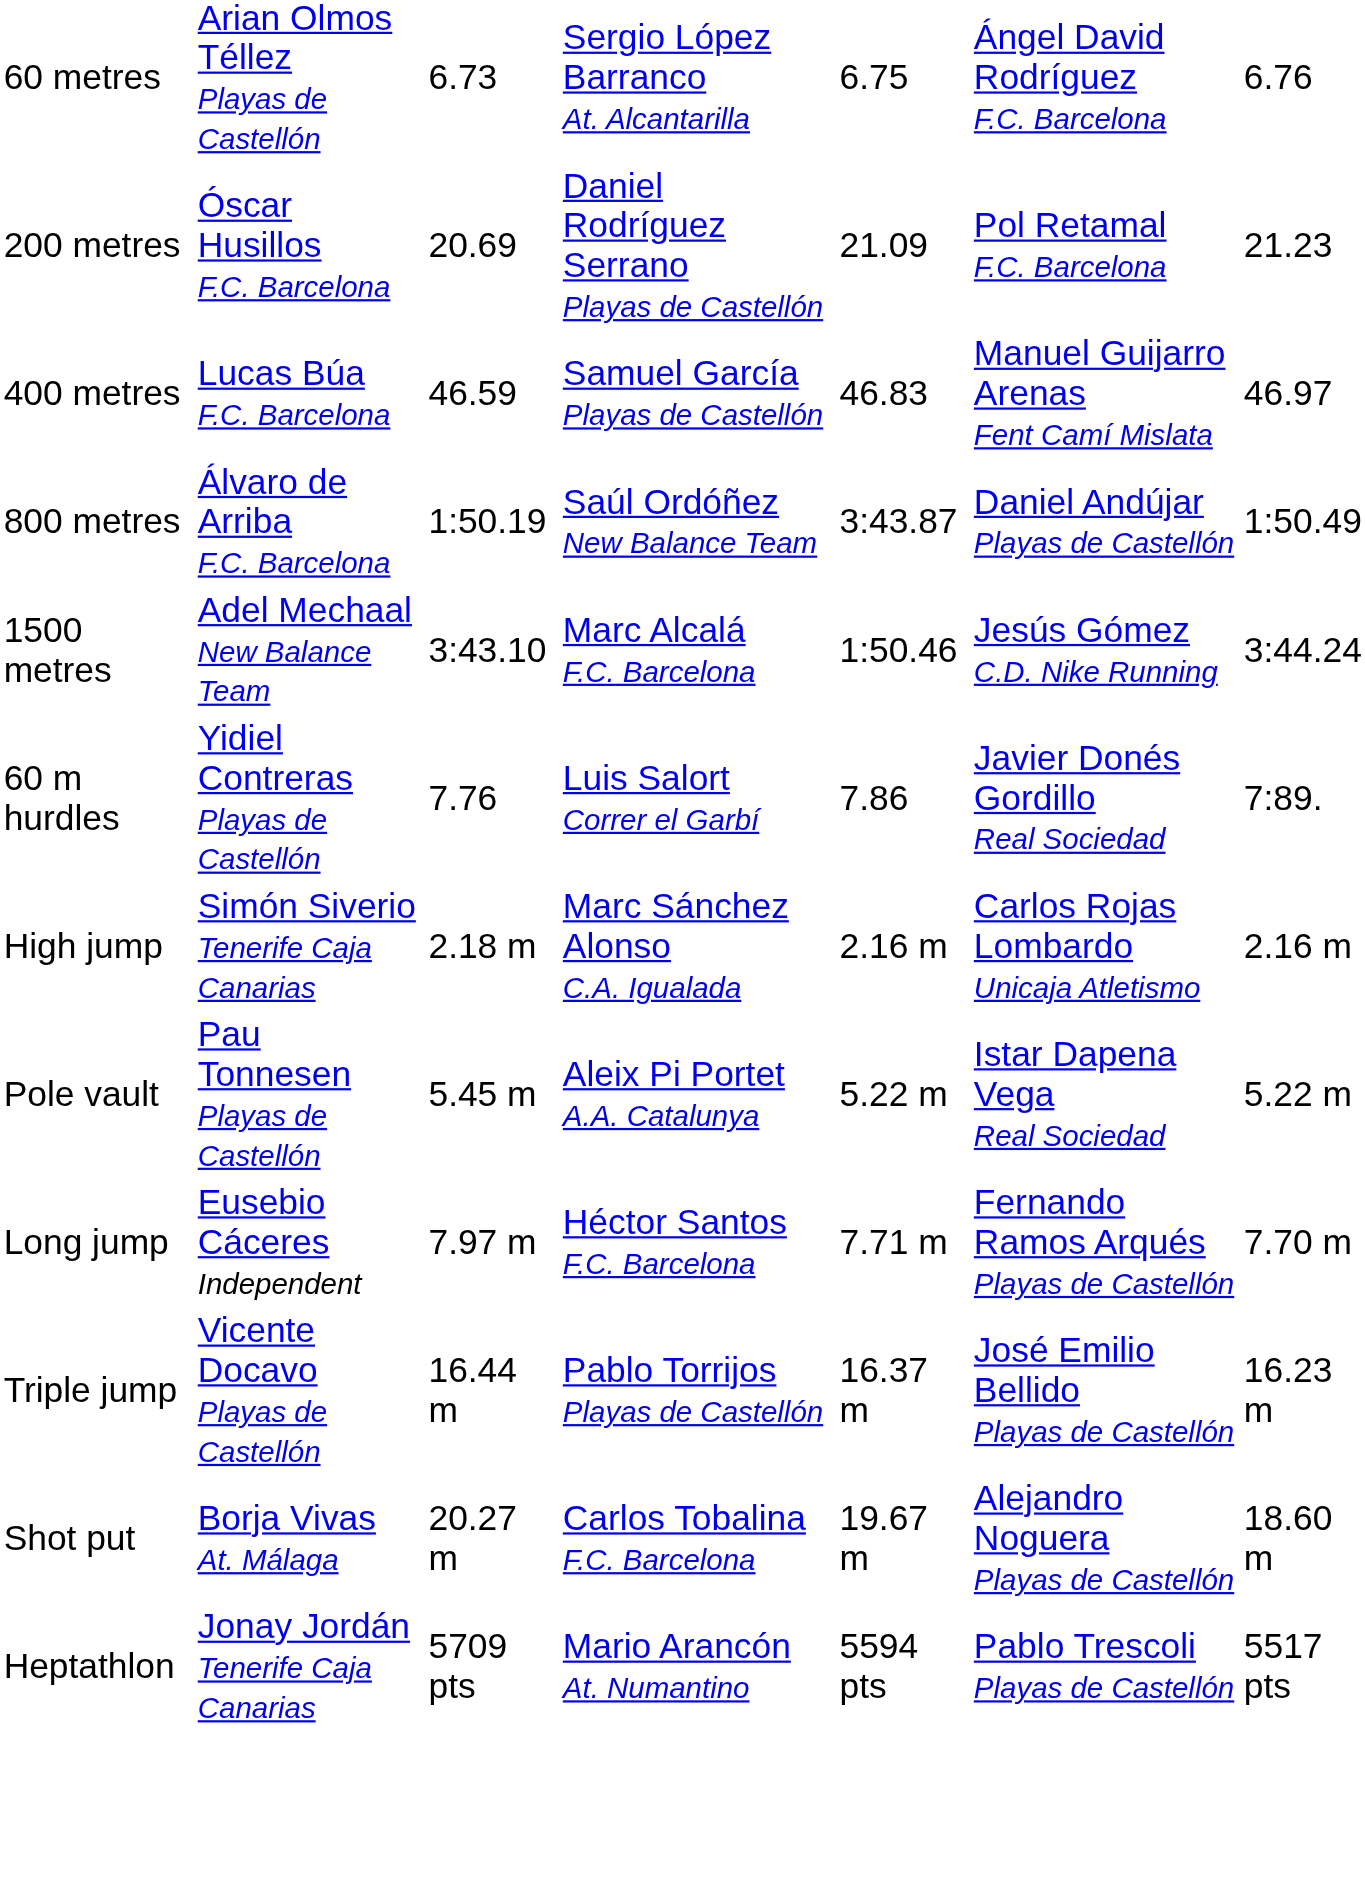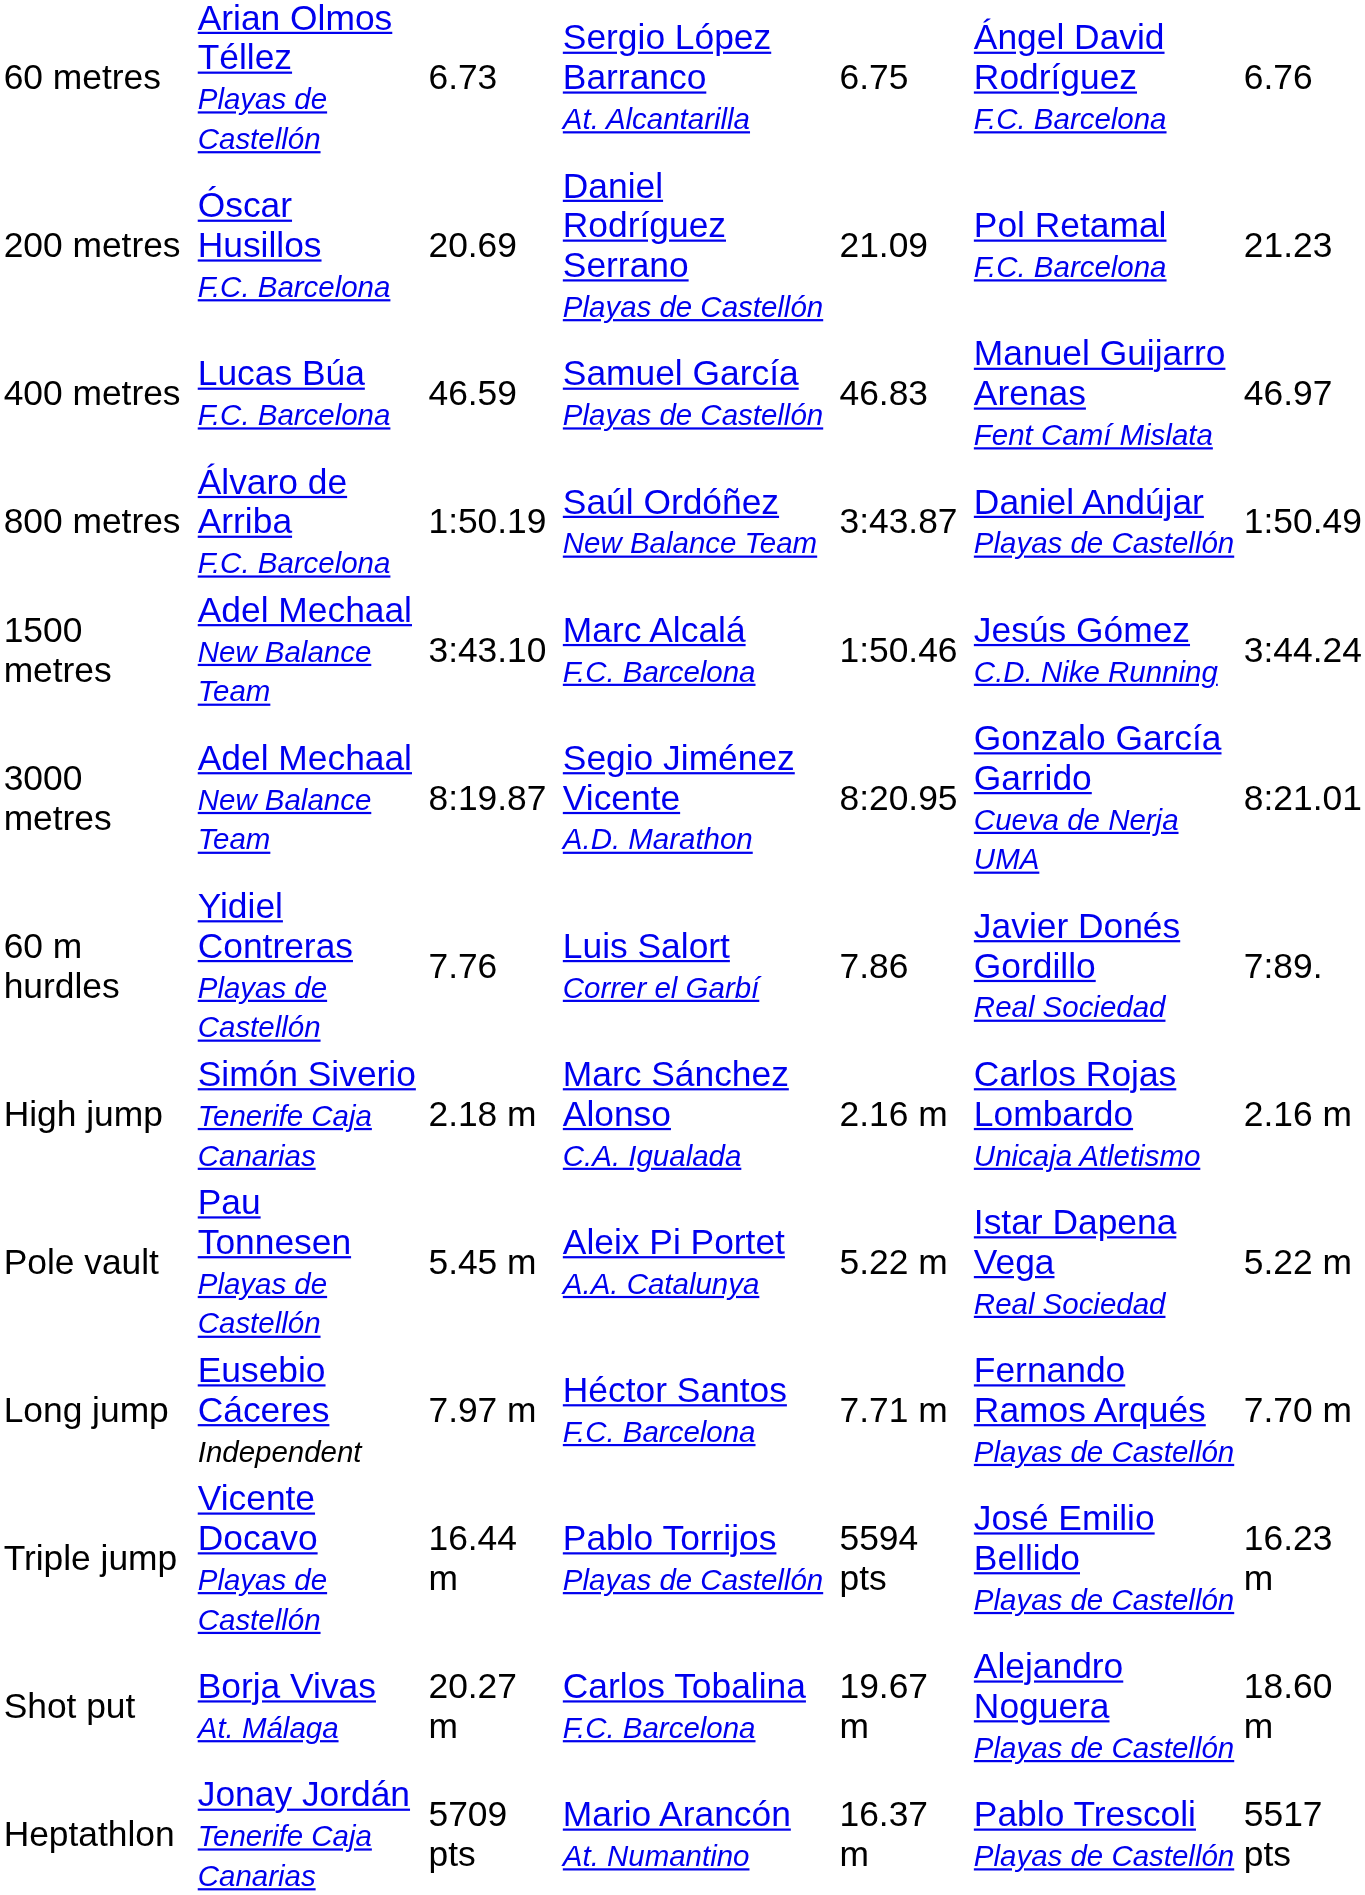 <table>
 <tr>
 <td>60 metres</td>
 <td><a href='#'>Arian Olmos Téllez</a><br><small><a href='#'><em>Playas de Castellón</em></a></small></td>
 <td>6.73</td>
 <td><a href='#'>Sergio López Barranco</a><br><small><em><a href='#'>At. Alcantarilla</a></em></small></td>
 <td>6.75</td>
 <td><a href='#'>Ángel David Rodríguez</a><br><small><a href='#'><em>F.C. Barcelona</em></a></small></td>
 <td>6.76</td>
 </tr>
 <tr>
 <td>200 metres</td>
 <td><a href='#'>Óscar Husillos</a><br><small><a href='#'><em>F.C. Barcelona</em></a></small></td>
 <td>20.69</td>
 <td><a href='#'>Daniel Rodríguez Serrano</a><br><small><a href='#'><em>Playas de Castellón</em></a></small></td>
 <td>21.09</td>
 <td><a href='#'>Pol Retamal</a><br><small><a href='#'><em>F.C. Barcelona</em></a></small></td>
 <td>21.23</td>
 </tr>
 <tr>
 <td>400 metres</td>
 <td><a href='#'>Lucas Búa</a><br><small><a href='#'><em>F.C. Barcelona</em></a></small></td>
 <td>46.59</td>
 <td><a href='#'>Samuel García</a><br><small><a href='#'><em>Playas de Castellón</em></a></small></td>
 <td>46.83</td>
 <td><a href='#'>Manuel Guijarro Arenas</a><br><small><em><a href='#'>Fent Camí Mislata</a></em></small></td>
 <td>46.97</td>
 </tr>
 <tr>
 <td>800 metres</td>
 <td><a href='#'>Álvaro de Arriba</a><br><small><a href='#'><em>F.C. Barcelona</em></a></small></td>
 <td>1:50.19</td>
 <td><a href='#'>Saúl Ordóñez</a><br><small><em><a href='#'>New Balance Team</a></em></small></td>
 <td>3:43.87</td>
 <td><a href='#'>Daniel Andújar</a><br><small><a href='#'><em>Playas de Castellón</em></a></small></td>
 <td>1:50.49</td>
 </tr>
 <tr>
 <td>1500 metres</td>
 <td><a href='#'>Adel Mechaal</a><br><small><em><a href='#'>New Balance Team</a></em></small></td>
 <td>3:43.10</td>
 <td><a href='#'>Marc Alcalá</a><br><small><a href='#'><em>F.C. Barcelona</em></a></small></td>
 <td>1:50.46</td>
 <td><a href='#'>Jesús Gómez</a><br><small><em><a href='#'>C.D. Nike Running</a></em></small></td>
 <td>3:44.24</td>
 </tr>
 <tr>
+<td>3000 metres</td>
+<td><a href='#'>Adel Mechaal</a><br><small><em><a href='#'>New Balance Team</a></em></small></td>
+<td>8:19.87</td>
+<td><a href='#'>Segio Jiménez Vicente</a><br><small><a href='#'><em>A.D. Marathon</em></a></small></td>
+<td>8:20.95</td>
+<td><a href='#'>Gonzalo García Garrido</a><br><small><em><a href='#'>Cueva de Nerja UMA</a></em></small></td>
+<td>8:21.01</td>
+</tr>
+<tr>
 <td>60 m hurdles</td>
 <td><a href='#'>Yidiel Contreras</a><br><small><a href='#'><em>Playas de Castellón</em></a></small></td>
 <td>7.76</td>
 <td><a href='#'>Luis Salort</a><br><small><em><a href='#'>Correr el Garbí</a></em></small></td>
 <td>7.86</td>
 <td><a href='#'>Javier Donés Gordillo</a><br><small><a href='#'><em>Real Sociedad</em></a></small></td>
 <td>7:89.</td>
 </tr>
 <tr>
 <td>High jump</td>
 <td><a href='#'>Simón Siverio</a><br><small><a href='#'><em>Tenerife Caja Canarias</em></a></small></td>
 <td>2.18 m</td>
 <td><a href='#'>Marc Sánchez Alonso</a><br><small><a href='#'><em>C.A. Igualada</em></a></small></td>
 <td>2.16 m</td>
 <td><a href='#'>Carlos Rojas Lombardo</a><br><small><em><a href='#'>Unicaja Atletismo</a></em></small></td>
 <td>2.16 m</td>
 </tr>
 <tr>
 <td>Pole vault</td>
 <td><a href='#'>Pau Tonnesen</a><br><small><a href='#'><em>Playas de Castellón</em></a></small></td>
 <td>5.45 m</td>
 <td><a href='#'>Aleix Pi Portet</a><br><small><a href='#'><em>A.A. Catalunya</em></a></small></td>
 <td>5.22 m</td>
 <td><a href='#'>Istar Dapena Vega</a><br><small><a href='#'><em>Real Sociedad</em></a></small></td>
 <td>5.22 m</td>
 </tr>
 <tr>
 <td>Long jump</td>
 <td><a href='#'>Eusebio Cáceres</a><br><small><em>Independent</em></small></td>
 <td>7.97 m</td>
 <td><a href='#'>Héctor Santos</a><br><small><a href='#'><em>F.C. Barcelona</em></a></small></td>
 <td>7.71 m</td>
 <td><a href='#'>Fernando Ramos Arqués</a><br><small><a href='#'><em>Playas de Castellón</em></a></small></td>
 <td>7.70 m</td>
 </tr>
 <tr>
 <td>Triple jump</td>
 <td><a href='#'>Vicente Docavo</a><br><small><a href='#'><em>Playas de Castellón</em></a></small></td>
 <td>16.44 m</td>
 <td><a href='#'>Pablo Torrijos</a><br><small><a href='#'><em>Playas de Castellón</em></a></small></td>
-<td>16.37 m</td>
+<td>5594 pts</td>
 <td><a href='#'>José Emilio Bellido</a><br><small><a href='#'><em>Playas de Castellón</em></a></small></td>
 <td>16.23 m</td>
 </tr>
 <tr>
 <td>Shot put</td>
 <td><a href='#'>Borja Vivas</a><br><small><a href='#'><em>At. Málaga</em></a></small></td>
 <td>20.27 m</td>
 <td><a href='#'>Carlos Tobalina</a><br><small><a href='#'><em>F.C. Barcelona</em></a></small></td>
 <td>19.67 m</td>
 <td><a href='#'>Alejandro Noguera</a><br><small><a href='#'><em>Playas de Castellón</em></a></small></td>
 <td>18.60 m</td>
 </tr>
 <tr>
 <td>Heptathlon</td>
 <td><a href='#'>Jonay Jordán</a><br><small><a href='#'><em>Tenerife Caja Canarias</em></a></small></td>
 <td>5709 pts</td>
 <td><a href='#'>Mario Arancón</a><br><small><a href='#'><em>At. Numantino</em></a></small></td>
-<td>5594 pts</td>
+<td>16.37 m</td>
 <td><a href='#'>Pablo Trescoli</a><br><small><a href='#'><em>Playas de Castellón</em></a></small></td>
 <td>5517 pts</td>
 </tr>
 </table>
